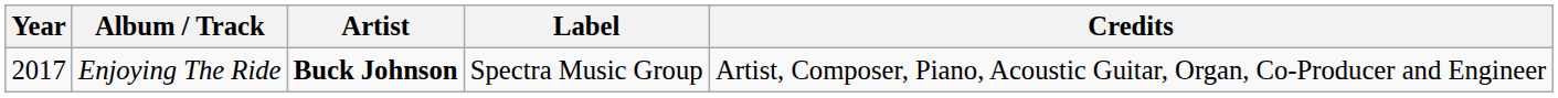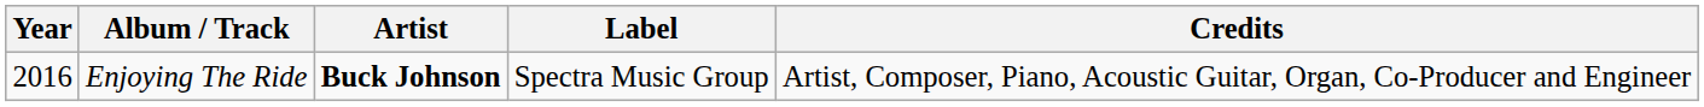 <table class="wikitable">
 <tr>
 <th>Year</th>
 <th>Album / Track</th>
 <th>Artist</th>
 <th>Label</th>
 <th>Credits</th>
 </tr>
 <tr>
-<td>2017</td>
+<td>2016</td>
 <td><em>Enjoying The Ride</em></td>
 <td><strong>Buck Johnson</strong></td>
 <td>Spectra Music Group</td>
 <td>Artist, Composer, Piano, Acoustic Guitar, Organ, Co-Producer and Engineer</td>
 </tr>
 </table>
